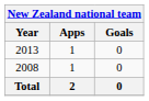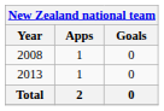 <table class="wikitable" style="text-align:center">
 <tr>
 <th colspan=3><a href='#'>New Zealand national team</a></th>
 </tr>
 <tr>
 <th>Year</th>
 <th>Apps</th>
 <th>Goals</th>
 </tr>
 <tr>
-<td>2013</td>
+<td>2008</td>
 <td>1</td>
 <td>0</td>
 </tr>
 <tr>
-<td>2008</td>
+<td>2013</td>
 <td>1</td>
 <td>0</td>
 </tr>
 <tr>
 <th>Total</th>
 <th>2</th>
 <th>0</th>
 </tr>
 <tr>
 </tr>
 </table>
